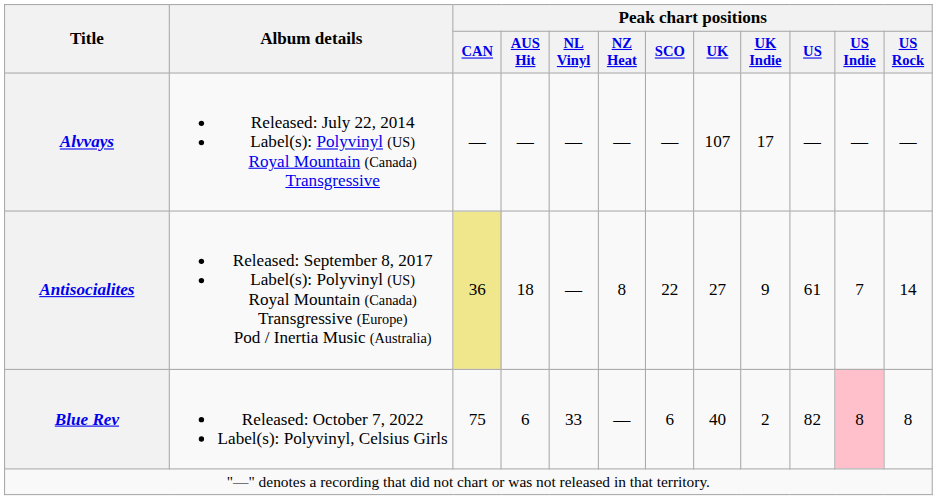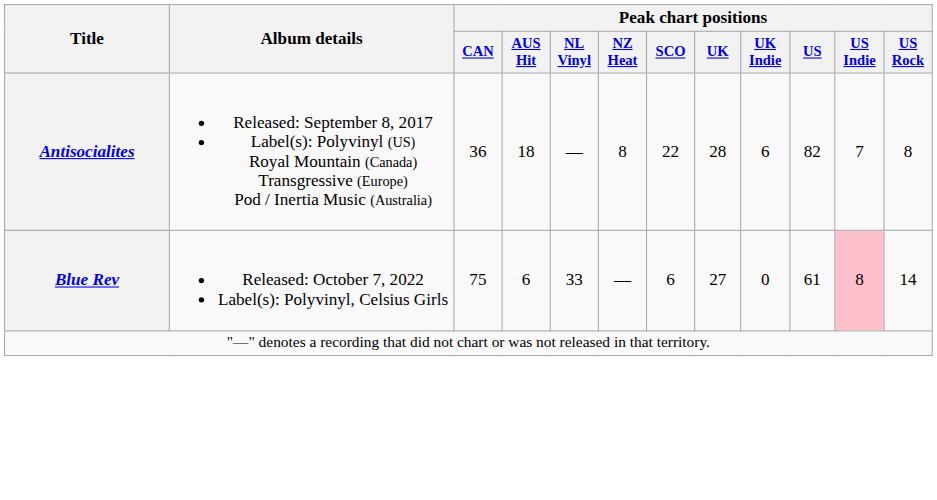 <table class="wikitable plainrowheaders" style="text-align:center;" border="1">
 <tr>
 <th scope="col" rowspan="2" style="width:10em;">Title</th>
 <th scope="col" rowspan="2" style="width:18em;">Album details</th>
 <th scope="col" colspan="10">Peak chart positions</th>
 </tr>
 <tr>
 <th scope="col" style="width:3em;font-size:85%;"><a href='#'>CAN</a><br></th>
 <th scope="col" style="width:3em;font-size:85%;"><a href='#'>AUS<br>Hit</a><br></th>
 <th scope="col" style="width:3em;font-size:85%;"><a href='#'>NL<br>Vinyl</a><br></th>
 <th scope="col" style="width:3em;font-size:85%;"><a href='#'>NZ<br>Heat</a><br></th>
 <th scope="col" style="width:3em;font-size:85%;"><a href='#'>SCO</a><br></th>
 <th scope="col" style="width:3em;font-size:85%;"><a href='#'>UK</a><br></th>
 <th scope="col" style="width:3em;font-size:85%;"><a href='#'>UK<br>Indie</a><br></th>
 <th scope="col" style="width:3em;font-size:85%;"><a href='#'>US</a><br></th>
 <th scope="col" style="width:3em;font-size:85%;"><a href='#'>US<br> Indie</a><br></th>
 <th scope="col" style="width:3em;font-size:85%;"><a href='#'>US<br> Rock</a><br></th>
 </tr>
 <tr>
-<th scope="row"><em><a href='#'>Alvvays</a></em></th>
-<td><br><ul><li>Released: July 22, 2014</li><li>Label(s): <a href='#'>Polyvinyl</a> <small>(US)</small><br><a href='#'>Royal Mountain</a> <small>(Canada)</small><br><a href='#'>Transgressive</a></li></ul></td>
-<td>—</td>
-<td>—</td>
-<td>—</td>
-<td>—</td>
-<td>—</td>
-<td>107</td>
-<td>17</td>
-<td>—</td>
-<td>—</td>
-<td>—</td>
-</tr>
-<tr>
 <th scope="row"><em><a href='#'>Antisocialites</a></em></th>
 <td><br><ul><li>Released: September 8, 2017</li><li>Label(s): Polyvinyl <small>(US)</small><br>Royal Mountain <small>(Canada)</small><br>Transgressive <small>(Europe)</small><br>Pod / Inertia Music <small>(Australia)</small></li></ul></td>
-<td style="background: khaki;">36</td>
+<td>36</td>
 <td>18</td>
 <td>—</td>
 <td>8</td>
 <td>22</td>
-<td>27</td>
-<td>9</td>
-<td>61</td>
+<td>28</td>
+<td>6</td>
+<td>82</td>
 <td>7</td>
-<td>14</td>
+<td>8</td>
 </tr>
 <tr>
 <th scope="row"><em><a href='#'>Blue Rev</a></em></th>
 <td><br><ul><li>Released: October 7, 2022</li><li>Label(s): Polyvinyl, Celsius Girls</li></ul></td>
 <td>75</td>
 <td>6</td>
 <td>33</td>
 <td>—</td>
 <td>6</td>
-<td>40</td>
-<td>2</td>
-<td>82</td>
+<td>27</td>
+<td>0</td>
+<td>61</td>
 <td style="background: pink;">8</td>
-<td>8</td>
+<td>14</td>
 </tr>
 <tr>
 <td colspan="12" style="font-size:90%">"—" denotes a recording that did not chart or was not released in that territory.</td>
 </tr>
 </table>
